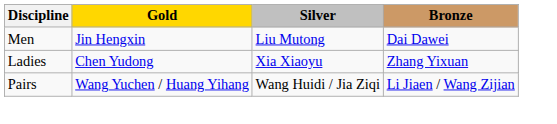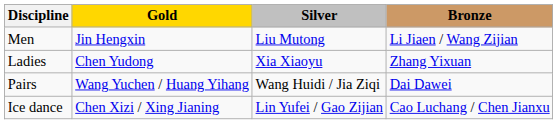 <table class="wikitable">
 <tr>
 <th>Discipline</th>
 <td align=center bgcolor=gold><strong>Gold</strong></td>
 <td align=center bgcolor=silver><strong>Silver</strong></td>
 <td align=center bgcolor=cc9966><strong>Bronze</strong></td>
 </tr>
 <tr>
 <td>Men</td>
 <td><a href='#'>Jin Hengxin</a></td>
 <td><a href='#'>Liu Mutong</a></td>
-<td><a href='#'>Dai Dawei</a></td>
+<td><a href='#'>Li Jiaen</a> / <a href='#'>Wang Zijian</a></td>
 </tr>
 <tr>
 <td>Ladies</td>
 <td><a href='#'>Chen Yudong</a></td>
 <td><a href='#'>Xia Xiaoyu</a></td>
 <td><a href='#'>Zhang Yixuan</a></td>
 </tr>
 <tr>
 <td>Pairs</td>
 <td><a href='#'>Wang Yuchen</a> / <a href='#'>Huang Yihang</a></td>
 <td>Wang Huidi / Jia Ziqi</td>
-<td><a href='#'>Li Jiaen</a> / <a href='#'>Wang Zijian</a></td>
+<td><a href='#'>Dai Dawei</a></td>
+</tr>
+<tr>
+<td>Ice dance</td>
+<td><a href='#'>Chen Xizi</a> / <a href='#'>Xing Jianing</a></td>
+<td><a href='#'>Lin Yufei</a> / <a href='#'>Gao Zijian</a></td>
+<td><a href='#'>Cao Luchang</a> / <a href='#'>Chen Jianxu</a></td>
 </tr>
 </table>
